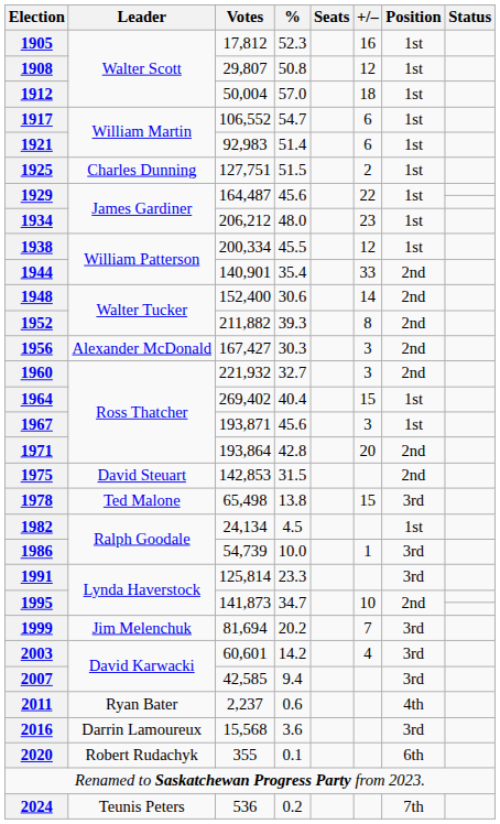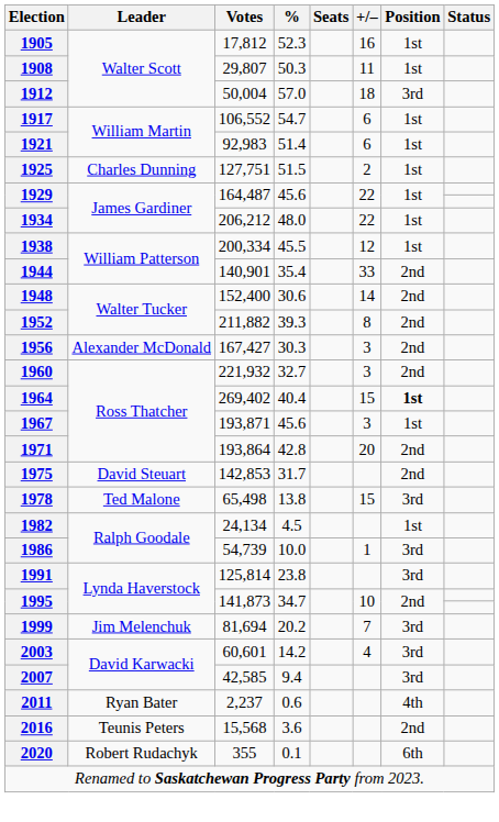 <table class=wikitable style="text-align: center;">
 <tr>
 <th>Election</th>
 <th>Leader</th>
 <th>Votes</th>
 <th>%</th>
 <th>Seats</th>
 <th>+/–</th>
 <th>Position</th>
 <th>Status</th>
 </tr>
 <tr>
 <th><a href='#'>1905</a></th>
 <td rowspan="3"><a href='#'>Walter Scott</a></td>
 <td>17,812</td>
 <td>52.3</td>
 <td></td>
 <td> 16</td>
 <td> 1st</td>
 <td></td>
 </tr>
 <tr>
 <th><a href='#'>1908</a></th>
 <td>29,807</td>
-<td>50.8</td>
+<td>50.3</td>
 <td></td>
-<td> 12</td>
+<td> 11</td>
 <td> 1st</td>
 <td></td>
 </tr>
 <tr>
 <th><a href='#'>1912</a></th>
 <td>50,004</td>
 <td>57.0</td>
 <td></td>
 <td> 18</td>
-<td> 1st</td>
+<td> 3rd</td>
 <td></td>
 </tr>
 <tr>
 <th><a href='#'>1917</a></th>
 <td rowspan="2"><a href='#'>William Martin</a></td>
 <td>106,552</td>
 <td>54.7</td>
 <td></td>
 <td> 6</td>
 <td> 1st</td>
 <td></td>
 </tr>
 <tr>
 <th><a href='#'>1921</a></th>
 <td>92,983</td>
 <td>51.4</td>
 <td></td>
 <td> 6</td>
 <td> 1st</td>
 <td></td>
 </tr>
 <tr>
 <th><a href='#'>1925</a></th>
 <td><a href='#'>Charles Dunning</a></td>
 <td>127,751</td>
 <td>51.5</td>
 <td></td>
 <td> 2</td>
 <td> 1st</td>
 <td></td>
 </tr>
 <tr>
 <th rowspan=2><a href='#'>1929</a></th>
 <td rowspan=3><a href='#'>James Gardiner</a></td>
 <td rowspan=2>164,487</td>
 <td rowspan=2>45.6</td>
 <td rowspan=2></td>
 <td rowspan=2> 22</td>
 <td rowspan=2> 1st</td>
 <td></td>
 </tr>
 <tr>
 <td></td>
 </tr>
 <tr>
 <th><a href='#'>1934</a></th>
 <td>206,212</td>
 <td>48.0</td>
 <td></td>
-<td> 23</td>
+<td> 22</td>
 <td> 1st</td>
 <td></td>
 </tr>
 <tr>
 <th><a href='#'>1938</a></th>
 <td rowspan="2"><a href='#'>William Patterson</a></td>
 <td>200,334</td>
 <td>45.5</td>
 <td></td>
 <td> 12</td>
 <td> 1st</td>
 <td></td>
 </tr>
 <tr>
 <th><a href='#'>1944</a></th>
 <td>140,901</td>
 <td>35.4</td>
 <td></td>
 <td> 33</td>
 <td> 2nd</td>
 <td></td>
 </tr>
 <tr>
 <th><a href='#'>1948</a></th>
 <td rowspan="2"><a href='#'>Walter Tucker</a></td>
 <td>152,400</td>
 <td>30.6</td>
 <td></td>
 <td> 14</td>
 <td> 2nd</td>
 <td></td>
 </tr>
 <tr>
 <th><a href='#'>1952</a></th>
 <td>211,882</td>
 <td>39.3</td>
 <td></td>
 <td> 8</td>
 <td> 2nd</td>
 <td></td>
 </tr>
 <tr>
 <th><a href='#'>1956</a></th>
 <td><a href='#'>Alexander McDonald</a></td>
 <td>167,427</td>
 <td>30.3</td>
 <td></td>
 <td> 3</td>
 <td> 2nd</td>
 <td></td>
 </tr>
 <tr>
 <th><a href='#'>1960</a></th>
 <td rowspan="4"><a href='#'>Ross Thatcher</a></td>
 <td>221,932</td>
 <td>32.7</td>
 <td></td>
 <td> 3</td>
 <td> 2nd</td>
 <td></td>
 </tr>
 <tr>
 <th><a href='#'>1964</a></th>
 <td>269,402</td>
 <td>40.4</td>
 <td></td>
 <td> 15</td>
-<td> 1st</td>
+<td><strong> 1st</strong></td>
 <td></td>
 </tr>
 <tr>
 <th><a href='#'>1967</a></th>
 <td>193,871</td>
 <td>45.6</td>
 <td></td>
 <td> 3</td>
 <td> 1st</td>
 <td></td>
 </tr>
 <tr>
 <th><a href='#'>1971</a></th>
 <td>193,864</td>
 <td>42.8</td>
 <td></td>
 <td> 20</td>
 <td> 2nd</td>
 <td></td>
 </tr>
 <tr>
 <th><a href='#'>1975</a></th>
 <td><a href='#'>David Steuart</a></td>
 <td>142,853</td>
-<td>31.5</td>
+<td>31.7</td>
 <td></td>
 <td></td>
 <td> 2nd</td>
 <td></td>
 </tr>
 <tr>
 <th><a href='#'>1978</a></th>
 <td><a href='#'>Ted Malone</a></td>
 <td>65,498</td>
 <td>13.8</td>
 <td></td>
 <td> 15</td>
 <td> 3rd</td>
 <td></td>
 </tr>
 <tr>
 <th><a href='#'>1982</a></th>
 <td rowspan="2"><a href='#'>Ralph Goodale</a></td>
 <td>24,134</td>
 <td>4.5</td>
 <td></td>
 <td></td>
 <td> 1st</td>
 <td></td>
 </tr>
 <tr>
 <th><a href='#'>1986</a></th>
 <td>54,739</td>
 <td>10.0</td>
 <td></td>
 <td> 1</td>
 <td> 3rd</td>
 <td></td>
 </tr>
 <tr>
 <th><a href='#'>1991</a></th>
 <td rowspan="3"><a href='#'>Lynda Haverstock</a></td>
 <td>125,814</td>
-<td>23.3</td>
+<td>23.8</td>
 <td></td>
 <td></td>
 <td> 3rd</td>
 <td></td>
 </tr>
 <tr>
 <th rowspan=2><a href='#'>1995</a></th>
 <td rowspan=2>141,873</td>
 <td rowspan=2>34.7</td>
 <td rowspan=2></td>
 <td rowspan=2> 10</td>
 <td rowspan=2> 2nd</td>
 <td></td>
 </tr>
 <tr>
 <td></td>
 </tr>
 <tr>
 <th><a href='#'>1999</a></th>
 <td><a href='#'>Jim Melenchuk</a></td>
 <td>81,694</td>
 <td>20.2</td>
 <td></td>
 <td> 7</td>
 <td> 3rd</td>
 <td></td>
 </tr>
 <tr>
 <th><a href='#'>2003</a></th>
 <td rowspan="2"><a href='#'>David Karwacki</a></td>
 <td>60,601</td>
 <td>14.2</td>
 <td></td>
 <td> 4</td>
 <td> 3rd</td>
 <td></td>
 </tr>
 <tr>
 <th><a href='#'>2007</a></th>
 <td>42,585</td>
 <td>9.4</td>
 <td></td>
 <td></td>
 <td> 3rd</td>
 <td></td>
 </tr>
 <tr>
 <th><a href='#'>2011</a></th>
 <td>Ryan Bater</td>
 <td>2,237</td>
 <td>0.6</td>
 <td></td>
 <td></td>
 <td> 4th</td>
 <td></td>
 </tr>
 <tr>
 <th><a href='#'>2016</a></th>
-<td>Darrin Lamoureux</td>
+<td>Teunis Peters</td>
 <td>15,568</td>
 <td>3.6</td>
 <td></td>
 <td></td>
-<td> 3rd</td>
+<td> 2nd</td>
 <td></td>
 </tr>
 <tr>
 <th><a href='#'>2020</a></th>
 <td>Robert Rudachyk</td>
 <td>355</td>
 <td>0.1</td>
 <td></td>
 <td></td>
 <td> 6th</td>
 <td></td>
 </tr>
 <tr>
 <td colspan="8"><em>Renamed to <strong>Saskatchewan Progress Party</strong> from 2023.</em></td>
 </tr>
-<tr>
-<th><a href='#'>2024</a></th>
-<td>Teunis Peters</td>
-<td>536</td>
-<td>0.2</td>
-<td></td>
-<td></td>
-<td> 7th</td>
-<td></td>
-</tr>
 </table>
